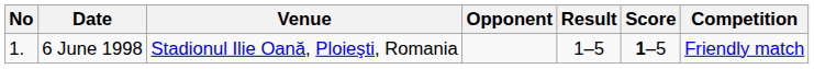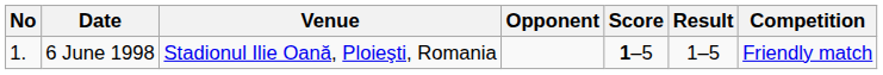 <table class="wikitable" style="font-size:100%;">
 <tr>
 <th>No</th>
 <th>Date</th>
 <th>Venue</th>
 <th>Opponent</th>
+<th>Score</th>
 <th>Result</th>
-<th>Score</th>
 <th>Competition</th>
 </tr>
 <tr>
 <td>1.</td>
 <td>6 June 1998</td>
 <td><a href='#'> Stadionul Ilie Oană</a>,  <a href='#'>Ploieşti</a>, Romania</td>
 <td></td>
+<td align=center><strong>1</strong>–5</td>
 <td align=center>1–5</td>
-<td align=center><strong>1</strong>–5</td>
 <td><a href='#'> Friendly match</a></td>
 </tr>
 </table>
